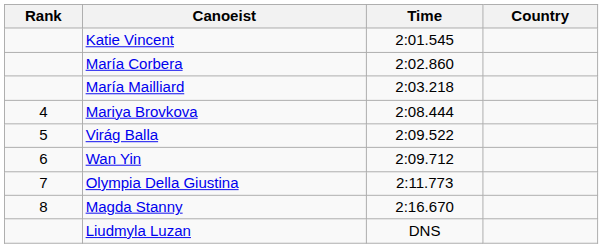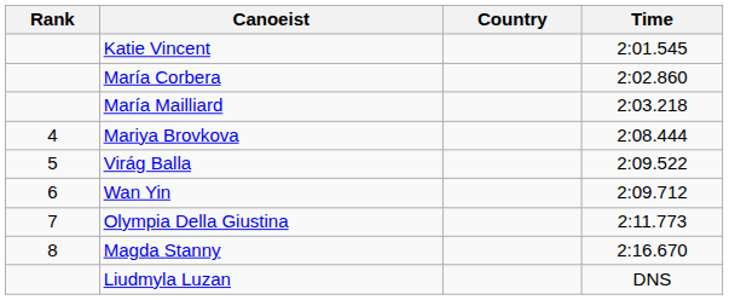 <table class="wikitable" style="text-align:center;width: 50%">
 <tr>
 <th>Rank</th>
 <th>Canoeist</th>
+<th>Country</th>
 <th>Time</th>
-<th>Country</th>
 </tr>
 <tr>
 <td></td>
 <td align="left"><a href='#'>Katie Vincent</a></td>
+<td align="left"></td>
 <td>2:01.545</td>
-<td align="left"></td>
 </tr>
 <tr>
 <td></td>
 <td align="left"><a href='#'>María Corbera</a></td>
+<td align="left"></td>
 <td>2:02.860</td>
-<td align="left"></td>
 </tr>
 <tr>
 <td></td>
 <td align="left"><a href='#'>María Mailliard</a></td>
+<td align="left"></td>
 <td>2:03.218</td>
-<td align="left"></td>
 </tr>
 <tr>
 <td>4</td>
 <td align="left"><a href='#'>Mariya Brovkova</a></td>
+<td align="left"></td>
 <td>2:08.444</td>
-<td align="left"></td>
 </tr>
 <tr>
 <td>5</td>
 <td align="left"><a href='#'>Virág Balla</a></td>
+<td align="left"></td>
 <td>2:09.522</td>
-<td align="left"></td>
 </tr>
 <tr>
 <td>6</td>
 <td align="left"><a href='#'>Wan Yin</a></td>
+<td align="left"></td>
 <td>2:09.712</td>
-<td align="left"></td>
 </tr>
 <tr>
 <td>7</td>
 <td align="left"><a href='#'>Olympia Della Giustina</a></td>
+<td align="left"></td>
 <td>2:11.773</td>
-<td align="left"></td>
 </tr>
 <tr>
 <td>8</td>
 <td align="left"><a href='#'>Magda Stanny</a></td>
+<td align="left"></td>
 <td>2:16.670</td>
-<td align="left"></td>
 </tr>
 <tr>
 <td></td>
 <td align="left"><a href='#'>Liudmyla Luzan</a></td>
+<td align="left"></td>
 <td>DNS</td>
-<td align="left"></td>
 </tr>
 </table>
